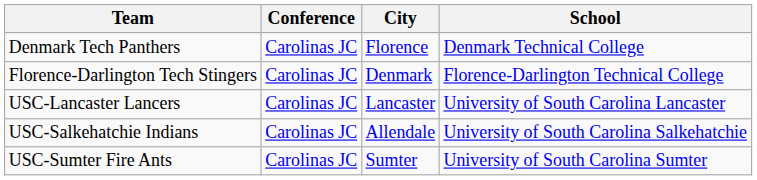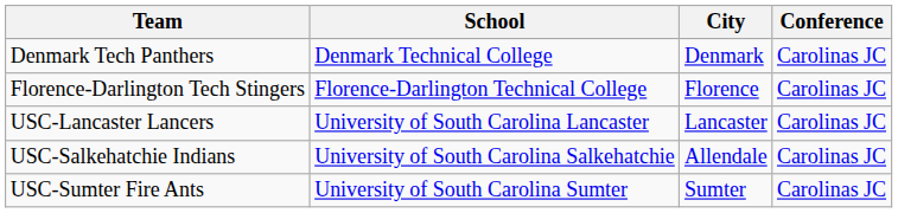 <table class="sortable wikitable">
 <tr>
 <th>Team</th>
+<th>School</th>
+<th>City</th>
 <th>Conference</th>
-<th>City</th>
-<th>School</th>
 </tr>
 <tr>
 <td>Denmark Tech Panthers</td>
+<td><a href='#'>Denmark Technical College</a></td>
+<td><a href='#'>Denmark</a></td>
 <td><a href='#'>Carolinas JC</a></td>
-<td><a href='#'>Florence</a></td>
-<td><a href='#'>Denmark Technical College</a></td>
 </tr>
 <tr>
 <td>Florence-Darlington Tech Stingers</td>
+<td><a href='#'>Florence-Darlington Technical College</a></td>
+<td><a href='#'>Florence</a></td>
 <td><a href='#'>Carolinas JC</a></td>
-<td><a href='#'>Denmark</a></td>
-<td><a href='#'>Florence-Darlington Technical College</a></td>
 </tr>
 <tr>
 <td>USC-Lancaster Lancers</td>
+<td><a href='#'>University of South Carolina Lancaster</a></td>
+<td><a href='#'>Lancaster</a></td>
 <td><a href='#'>Carolinas JC</a></td>
-<td><a href='#'>Lancaster</a></td>
-<td><a href='#'>University of South Carolina Lancaster</a></td>
 </tr>
 <tr>
 <td>USC-Salkehatchie Indians</td>
+<td><a href='#'>University of South Carolina Salkehatchie</a></td>
+<td><a href='#'>Allendale</a></td>
 <td><a href='#'>Carolinas JC</a></td>
-<td><a href='#'>Allendale</a></td>
-<td><a href='#'>University of South Carolina Salkehatchie</a></td>
 </tr>
 <tr>
 <td>USC-Sumter Fire Ants</td>
+<td><a href='#'>University of South Carolina Sumter</a></td>
+<td><a href='#'>Sumter</a></td>
 <td><a href='#'>Carolinas JC</a></td>
-<td><a href='#'>Sumter</a></td>
-<td><a href='#'>University of South Carolina Sumter</a></td>
 </tr>
 </table>
